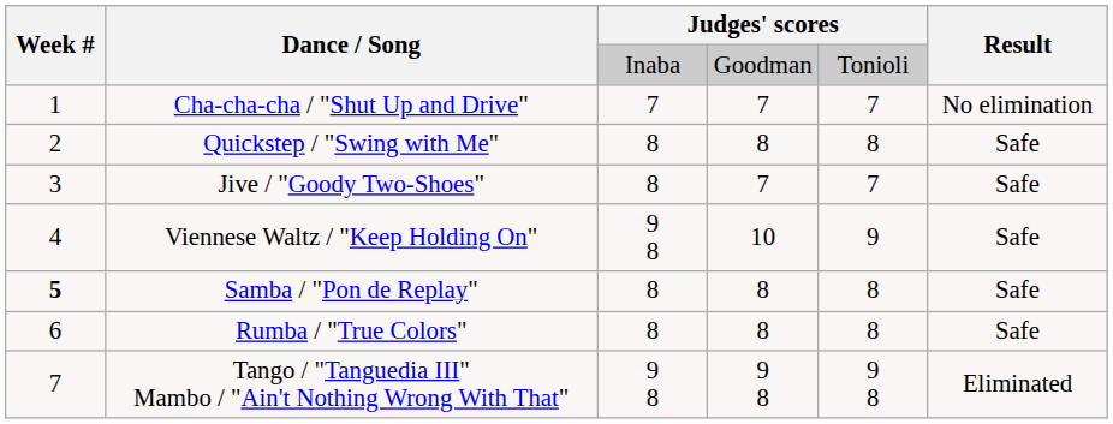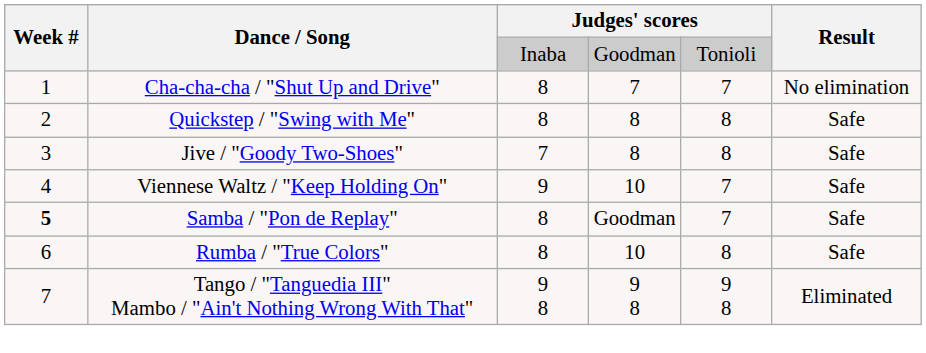 <table class="wikitable collapsible collapsed">
 <tr style="text-align:Center; background:#ccc;">
 <th rowspan="2">Week #</th>
 <th rowspan="2">Dance / Song</th>
 <th colspan="3">Judges' scores</th>
 <th rowspan="2">Result</th>
 </tr>
 <tr style="text-align:center; background:#ccc;">
 <td style="width:10%; ">Inaba</td>
 <td style="width:10%; ">Goodman</td>
 <td style="width:10%; ">Tonioli</td>
 </tr>
 <tr style="text-align: center; background:#faf6f6;">
 <td>1</td>
 <td><a href='#'>Cha-cha-cha</a> / "<a href='#'>Shut Up and Drive</a>"</td>
-<td>7</td>
+<td>8</td>
 <td>7</td>
 <td>7</td>
 <td>No elimination</td>
 </tr>
 <tr style="text-align: center; background:#faf6f6;">
 <td>2</td>
 <td><a href='#'>Quickstep</a> / "<a href='#'>Swing with Me</a>"</td>
 <td>8</td>
 <td>8</td>
 <td>8</td>
 <td>Safe</td>
 </tr>
 <tr style="text-align: center; background:#faf6f6;">
 <td>3</td>
 <td>Jive / "<a href='#'>Goody Two-Shoes</a>"</td>
+<td>7</td>
 <td>8</td>
-<td>7</td>
-<td>7</td>
+<td>8</td>
 <td>Safe</td>
 </tr>
 <tr style="text-align: center; background:#faf6f6;">
 <td>4</td>
 <td>Viennese Waltz / "<a href='#'>Keep Holding On</a>"</td>
-<td>9<br>8</td>
+<td>9</td>
 <td>10</td>
-<td>9</td>
+<td>7</td>
 <td>Safe</td>
 </tr>
 <tr style="text-align: center; background:#faf6f6;">
 <td><strong>5</strong></td>
 <td><a href='#'>Samba</a> / "<a href='#'>Pon de Replay</a>"</td>
 <td>8</td>
-<td>8</td>
-<td>8</td>
+<td style="width:10%; ">Goodman</td>
+<td>7</td>
 <td>Safe</td>
 </tr>
 <tr style="text-align: center; background:#faf6f6;">
 <td>6</td>
 <td><a href='#'>Rumba</a> / "<a href='#'>True Colors</a>"</td>
 <td>8</td>
-<td>8</td>
+<td>10</td>
 <td>8</td>
 <td>Safe</td>
 </tr>
 <tr style="text-align: center; background:#faf6f6;">
 <td>7</td>
 <td>Tango / "<a href='#'>Tanguedia III</a>"<br>Mambo / "<a href='#'>Ain't Nothing Wrong With That</a>"</td>
 <td>9<br>8</td>
 <td>9<br>8</td>
 <td>9<br>8</td>
 <td>Eliminated</td>
 </tr>
 </table>
